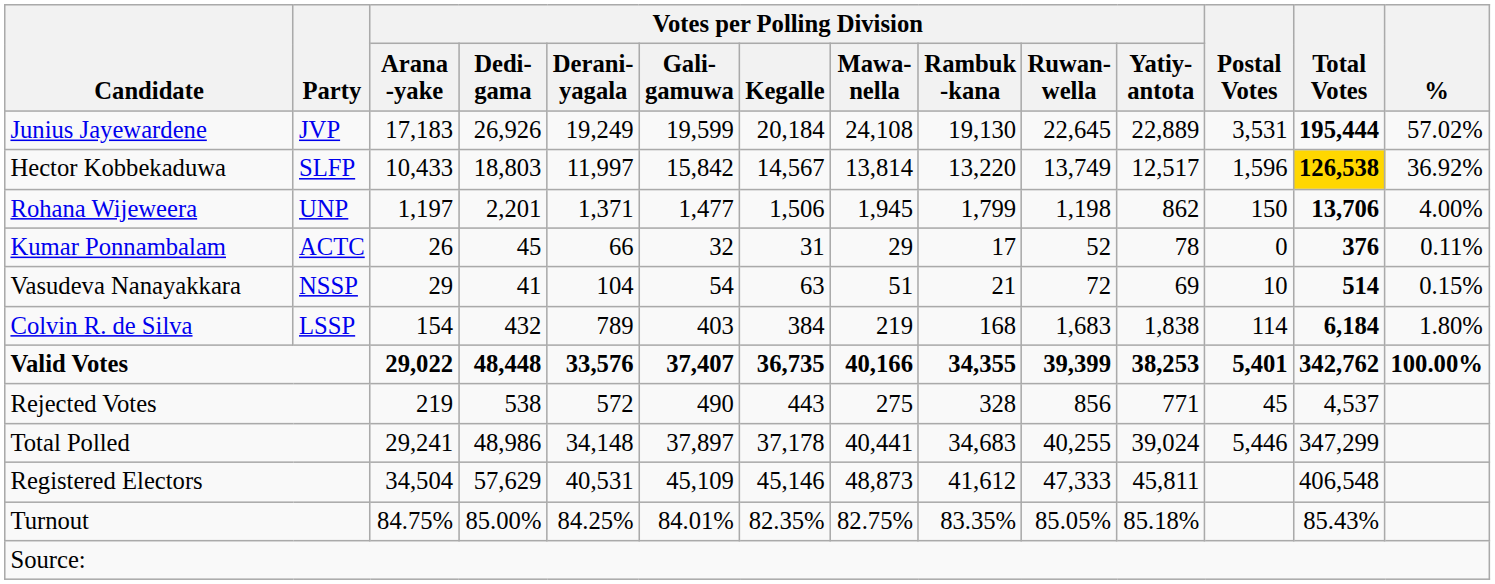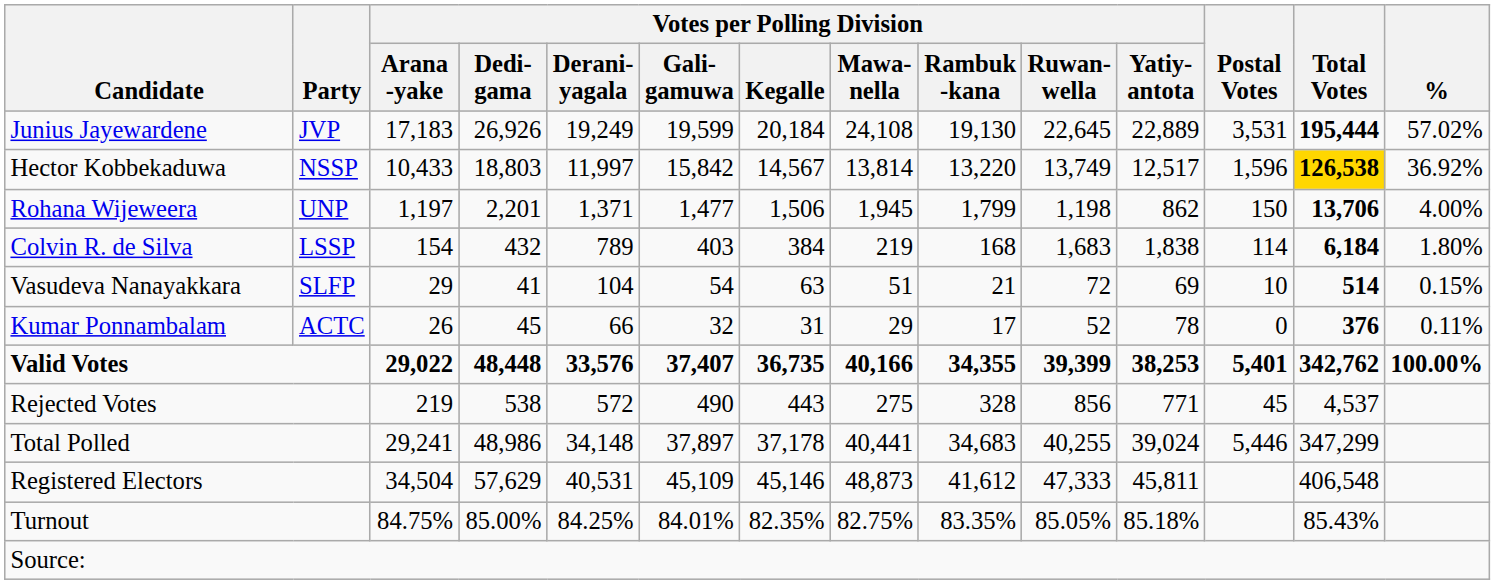 <table class="wikitable" border="1" style="text-align:right;">
 <tr>
 <th align=left valign=bottom rowspan=2 width="180">Candidate</th>
 <th align=left valign=bottom rowspan=2 width="40">Party</th>
 <th colspan=9>Votes per Polling Division</th>
 <th align=center valign=bottom rowspan=2 width="50">Postal<br>Votes</th>
 <th align=center valign=bottom rowspan=2 width="50">Total Votes</th>
 <th align=center valign=bottom rowspan=2 width="50">%</th>
 </tr>
 <tr>
 <th align=center valign=bottom width="50">Arana<br>-yake</th>
 <th align=center valign=bottom width="50">Dedi-<br>gama</th>
 <th align=center valign=bottom width="50">Derani-<br>yagala</th>
 <th align=center valign=bottom width="50">Gali-<br>gamuwa</th>
 <th align=center valign=bottom width="50">Kegalle</th>
 <th align=center valign=bottom width="50">Mawa-<br>nella</th>
 <th align=center valign=bottom width="50">Rambuk<br>-kana</th>
 <th align=center valign=bottom width="50">Ruwan-<br>wella</th>
 <th align=center valign=bottom width="50">Yatiy-<br>antota</th>
 </tr>
 <tr>
 <td align=left><a href='#'>Junius Jayewardene</a></td>
 <td align=left><a href='#'>JVP</a></td>
 <td>17,183</td>
 <td>26,926</td>
 <td>19,249</td>
 <td>19,599</td>
 <td>20,184</td>
 <td>24,108</td>
 <td>19,130</td>
 <td>22,645</td>
 <td>22,889</td>
 <td>3,531</td>
 <td><strong>195,444</strong></td>
 <td>57.02%</td>
 </tr>
 <tr>
 <td align=left>Hector Kobbekaduwa</td>
-<td align=left><a href='#'>SLFP</a></td>
+<td align=left><a href='#'>NSSP</a></td>
 <td>10,433</td>
 <td>18,803</td>
 <td>11,997</td>
 <td>15,842</td>
 <td>14,567</td>
 <td>13,814</td>
 <td>13,220</td>
 <td>13,749</td>
 <td>12,517</td>
 <td>1,596</td>
 <td style="background: gold;"><strong>126,538</strong></td>
 <td>36.92%</td>
 </tr>
 <tr>
 <td align=left><a href='#'>Rohana Wijeweera</a></td>
 <td align=left><a href='#'>UNP</a></td>
 <td>1,197</td>
 <td>2,201</td>
 <td>1,371</td>
 <td>1,477</td>
 <td>1,506</td>
 <td>1,945</td>
 <td>1,799</td>
 <td>1,198</td>
 <td>862</td>
 <td>150</td>
 <td><strong>13,706</strong></td>
 <td>4.00%</td>
 </tr>
 <tr>
+<td align=left><a href='#'>Colvin R. de Silva</a></td>
+<td align=left><a href='#'>LSSP</a></td>
+<td>154</td>
+<td>432</td>
+<td>789</td>
+<td>403</td>
+<td>384</td>
+<td>219</td>
+<td>168</td>
+<td>1,683</td>
+<td>1,838</td>
+<td>114</td>
+<td><strong>6,184</strong></td>
+<td>1.80%</td>
+</tr>
+<tr>
+<td align=left>Vasudeva Nanayakkara</td>
+<td align=left><a href='#'>SLFP</a></td>
+<td>29</td>
+<td>41</td>
+<td>104</td>
+<td>54</td>
+<td>63</td>
+<td>51</td>
+<td>21</td>
+<td>72</td>
+<td>69</td>
+<td>10</td>
+<td><strong>514</strong></td>
+<td>0.15%</td>
+</tr>
+<tr>
 <td align=left><a href='#'>Kumar Ponnambalam</a></td>
 <td align=left><a href='#'>ACTC</a></td>
 <td>26</td>
 <td>45</td>
 <td>66</td>
 <td>32</td>
 <td>31</td>
 <td>29</td>
 <td>17</td>
 <td>52</td>
 <td>78</td>
 <td>0</td>
 <td><strong>376</strong></td>
 <td>0.11%</td>
-</tr>
-<tr>
-<td align=left>Vasudeva Nanayakkara</td>
-<td align=left><a href='#'>NSSP</a></td>
-<td>29</td>
-<td>41</td>
-<td>104</td>
-<td>54</td>
-<td>63</td>
-<td>51</td>
-<td>21</td>
-<td>72</td>
-<td>69</td>
-<td>10</td>
-<td><strong>514</strong></td>
-<td>0.15%</td>
-</tr>
-<tr>
-<td align=left><a href='#'>Colvin R. de Silva</a></td>
-<td align=left><a href='#'>LSSP</a></td>
-<td>154</td>
-<td>432</td>
-<td>789</td>
-<td>403</td>
-<td>384</td>
-<td>219</td>
-<td>168</td>
-<td>1,683</td>
-<td>1,838</td>
-<td>114</td>
-<td><strong>6,184</strong></td>
-<td>1.80%</td>
 </tr>
 <tr>
 <td align=left colspan=2><strong>Valid Votes</strong></td>
 <td><strong>29,022</strong></td>
 <td><strong>48,448</strong></td>
 <td><strong>33,576</strong></td>
 <td><strong>37,407</strong></td>
 <td><strong>36,735</strong></td>
 <td><strong>40,166</strong></td>
 <td><strong>34,355</strong></td>
 <td><strong>39,399</strong></td>
 <td><strong>38,253</strong></td>
 <td><strong>5,401</strong></td>
 <td><strong>342,762</strong></td>
 <td><strong>100.00%</strong></td>
 </tr>
 <tr>
 <td align=left colspan=2>Rejected Votes</td>
 <td>219</td>
 <td>538</td>
 <td>572</td>
 <td>490</td>
 <td>443</td>
 <td>275</td>
 <td>328</td>
 <td>856</td>
 <td>771</td>
 <td>45</td>
 <td>4,537</td>
 <td></td>
 </tr>
 <tr>
 <td align=left colspan=2>Total Polled</td>
 <td>29,241</td>
 <td>48,986</td>
 <td>34,148</td>
 <td>37,897</td>
 <td>37,178</td>
 <td>40,441</td>
 <td>34,683</td>
 <td>40,255</td>
 <td>39,024</td>
 <td>5,446</td>
 <td>347,299</td>
 <td></td>
 </tr>
 <tr>
 <td align=left colspan=2>Registered Electors</td>
 <td>34,504</td>
 <td>57,629</td>
 <td>40,531</td>
 <td>45,109</td>
 <td>45,146</td>
 <td>48,873</td>
 <td>41,612</td>
 <td>47,333</td>
 <td>45,811</td>
 <td></td>
 <td>406,548</td>
 <td></td>
 </tr>
 <tr>
 <td align=left colspan=2>Turnout</td>
 <td>84.75%</td>
 <td>85.00%</td>
 <td>84.25%</td>
 <td>84.01%</td>
 <td>82.35%</td>
 <td>82.75%</td>
 <td>83.35%</td>
 <td>85.05%</td>
 <td>85.18%</td>
 <td></td>
 <td>85.43%</td>
 <td></td>
 </tr>
 <tr>
 <td align=left colspan=14>Source:</td>
 </tr>
 </table>
